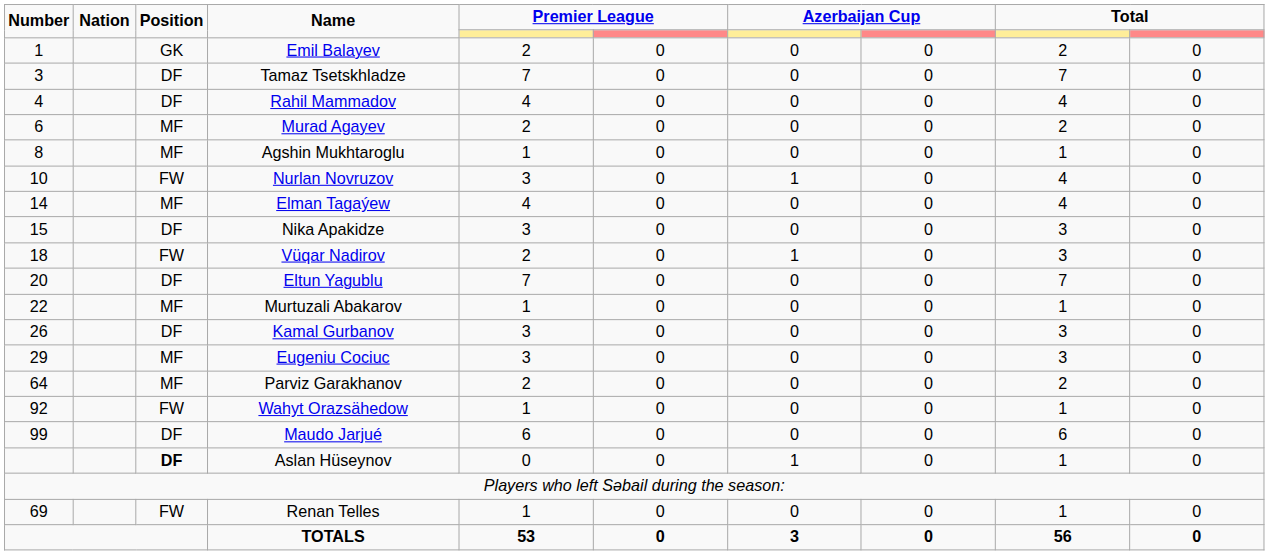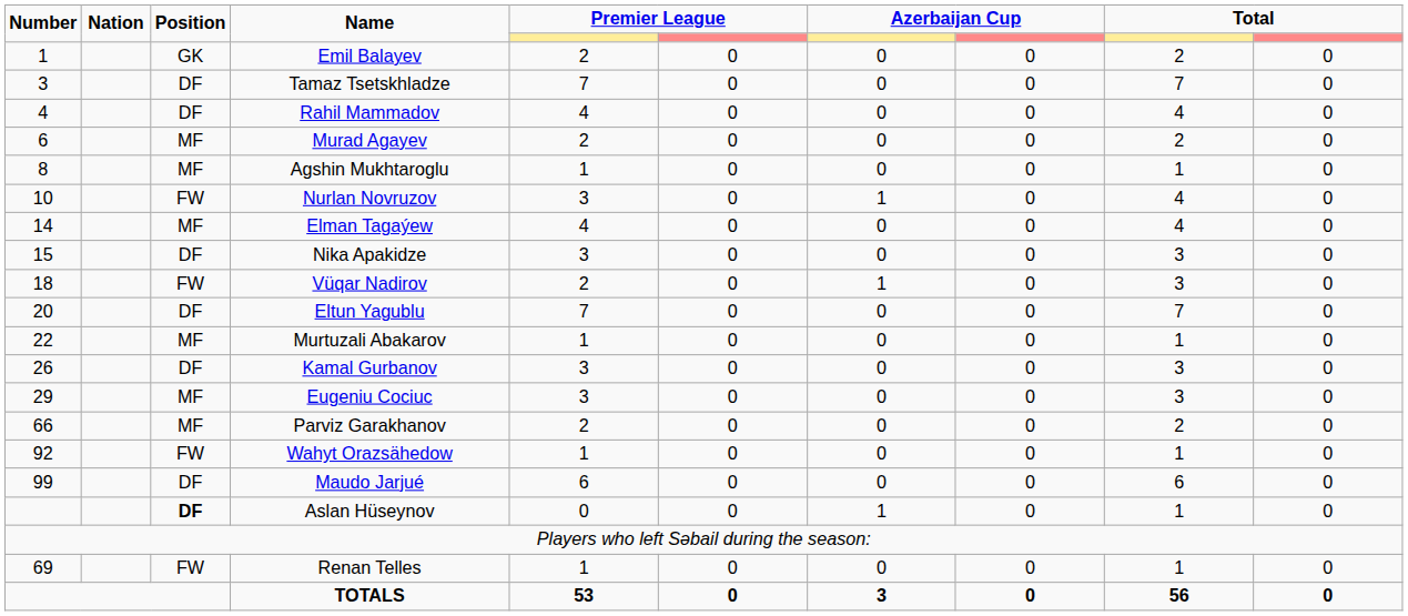 <table class="wikitable" style="text-align:center;">
 <tr>
 <td rowspan="2"  style="width:5%; text-align:center;"><strong>Number</strong></td>
 <td rowspan="2"  style="width:5%; text-align:center;"><strong>Nation</strong></td>
 <td rowspan="2"  style="width:5%; text-align:center;"><strong>Position</strong></td>
 <td rowspan="2"  style="width:20%; text-align:center;"><strong>Name</strong></td>
 <td colspan="2" style="text-align:center;"><strong><a href='#'>Premier League</a></strong></td>
 <td colspan="2" style="text-align:center;"><strong><a href='#'>Azerbaijan Cup</a></strong></td>
 <td colspan="2" style="text-align:center;"><strong>Total</strong></td>
 </tr>
 <tr>
 <th style="width:60px; background:#fe9;"></th>
 <th style="width:60px; background:#ff8888;"></th>
 <th style="width:60px; background:#fe9;"></th>
 <th style="width:60px; background:#ff8888;"></th>
 <th style="width:60px; background:#fe9;"></th>
 <th style="width:60px; background:#ff8888;"></th>
 </tr>
 <tr>
 <td>1</td>
 <td></td>
 <td>GK</td>
 <td><a href='#'>Emil Balayev</a></td>
 <td>2</td>
 <td>0</td>
 <td>0</td>
 <td>0</td>
 <td>2</td>
 <td>0</td>
 </tr>
 <tr>
 <td>3</td>
 <td></td>
 <td>DF</td>
 <td>Tamaz Tsetskhladze</td>
 <td>7</td>
 <td>0</td>
 <td>0</td>
 <td>0</td>
 <td>7</td>
 <td>0</td>
 </tr>
 <tr>
 <td>4</td>
 <td></td>
 <td>DF</td>
 <td><a href='#'>Rahil Mammadov</a></td>
 <td>4</td>
 <td>0</td>
 <td>0</td>
 <td>0</td>
 <td>4</td>
 <td>0</td>
 </tr>
 <tr>
 <td>6</td>
 <td></td>
 <td>MF</td>
 <td><a href='#'>Murad Agayev</a></td>
 <td>2</td>
 <td>0</td>
 <td>0</td>
 <td>0</td>
 <td>2</td>
 <td>0</td>
 </tr>
 <tr>
 <td>8</td>
 <td></td>
 <td>MF</td>
 <td>Agshin Mukhtaroglu</td>
 <td>1</td>
 <td>0</td>
 <td>0</td>
 <td>0</td>
 <td>1</td>
 <td>0</td>
 </tr>
 <tr>
 <td>10</td>
 <td></td>
 <td>FW</td>
 <td><a href='#'>Nurlan Novruzov</a></td>
 <td>3</td>
 <td>0</td>
 <td>1</td>
 <td>0</td>
 <td>4</td>
 <td>0</td>
 </tr>
 <tr>
 <td>14</td>
 <td></td>
 <td>MF</td>
 <td><a href='#'>Elman Tagaýew</a></td>
 <td>4</td>
 <td>0</td>
 <td>0</td>
 <td>0</td>
 <td>4</td>
 <td>0</td>
 </tr>
 <tr>
 <td>15</td>
 <td></td>
 <td>DF</td>
 <td>Nika Apakidze</td>
 <td>3</td>
 <td>0</td>
 <td>0</td>
 <td>0</td>
 <td>3</td>
 <td>0</td>
 </tr>
 <tr>
 <td>18</td>
 <td></td>
 <td>FW</td>
 <td><a href='#'>Vüqar Nadirov</a></td>
 <td>2</td>
 <td>0</td>
 <td>1</td>
 <td>0</td>
 <td>3</td>
 <td>0</td>
 </tr>
 <tr>
 <td>20</td>
 <td></td>
 <td>DF</td>
 <td><a href='#'>Eltun Yagublu</a></td>
 <td>7</td>
 <td>0</td>
 <td>0</td>
 <td>0</td>
 <td>7</td>
 <td>0</td>
 </tr>
 <tr>
 <td>22</td>
 <td></td>
 <td>MF</td>
 <td>Murtuzali Abakarov</td>
 <td>1</td>
 <td>0</td>
 <td>0</td>
 <td>0</td>
 <td>1</td>
 <td>0</td>
 </tr>
 <tr>
 <td>26</td>
 <td></td>
 <td>DF</td>
 <td><a href='#'>Kamal Gurbanov</a></td>
 <td>3</td>
 <td>0</td>
 <td>0</td>
 <td>0</td>
 <td>3</td>
 <td>0</td>
 </tr>
 <tr>
 <td>29</td>
 <td></td>
 <td>MF</td>
 <td><a href='#'>Eugeniu Cociuc</a></td>
 <td>3</td>
 <td>0</td>
 <td>0</td>
 <td>0</td>
 <td>3</td>
 <td>0</td>
 </tr>
 <tr>
-<td>64</td>
+<td>66</td>
 <td></td>
 <td>MF</td>
 <td>Parviz Garakhanov</td>
 <td>2</td>
 <td>0</td>
 <td>0</td>
 <td>0</td>
 <td>2</td>
 <td>0</td>
 </tr>
 <tr>
 <td>92</td>
 <td></td>
 <td>FW</td>
 <td><a href='#'>Wahyt Orazsähedow</a></td>
 <td>1</td>
 <td>0</td>
 <td>0</td>
 <td>0</td>
 <td>1</td>
 <td>0</td>
 </tr>
 <tr>
 <td>99</td>
 <td></td>
 <td>DF</td>
 <td><a href='#'>Maudo Jarjué</a></td>
 <td>6</td>
 <td>0</td>
 <td>0</td>
 <td>0</td>
 <td>6</td>
 <td>0</td>
 </tr>
 <tr>
 <td></td>
 <td></td>
 <td><strong>DF</strong></td>
 <td>Aslan Hüseynov</td>
 <td>0</td>
 <td>0</td>
 <td>1</td>
 <td>0</td>
 <td>1</td>
 <td>0</td>
 </tr>
 <tr>
 <td colspan="14"><em>Players who left Səbail during the season:</em></td>
 </tr>
 <tr>
 <td>69</td>
 <td></td>
 <td>FW</td>
 <td>Renan Telles</td>
 <td>1</td>
 <td>0</td>
 <td>0</td>
 <td>0</td>
 <td>1</td>
 <td>0</td>
 </tr>
 <tr>
 <td colspan="3"></td>
 <td><strong>TOTALS</strong></td>
 <td><strong>53</strong></td>
 <td><strong>0</strong></td>
 <td><strong>3</strong></td>
 <td><strong>0</strong></td>
 <td><strong>56</strong></td>
 <td><strong>0</strong></td>
 </tr>
 </table>
